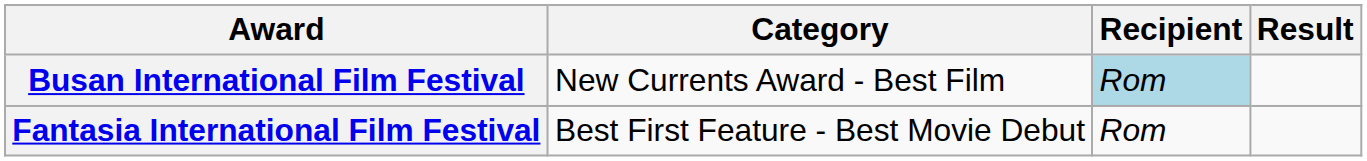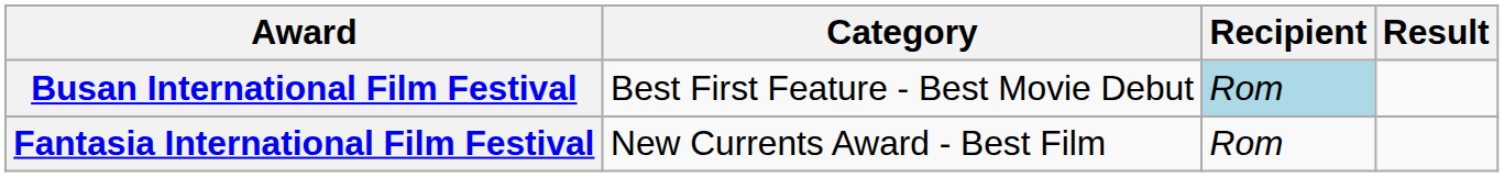 <table class="wikitable sortable plainrowheaders">
 <tr>
 <th scope="col">Award</th>
 <th scope="col">Category</th>
 <th scope="col">Recipient</th>
 <th scope="col">Result</th>
 </tr>
 <tr>
 <th><a href='#'>Busan International Film Festival</a></th>
-<td>New Currents Award - Best Film</td>
+<td>Best First Feature - Best Movie Debut</td>
 <td style="background: lightblue;"><em>Rom</em></td>
 <td></td>
 </tr>
 <tr>
 <th><a href='#'>Fantasia International Film Festival</a></th>
-<td>Best First Feature - Best Movie Debut</td>
+<td>New Currents Award - Best Film</td>
 <td><em>Rom</em></td>
 <td></td>
 </tr>
 </table>
